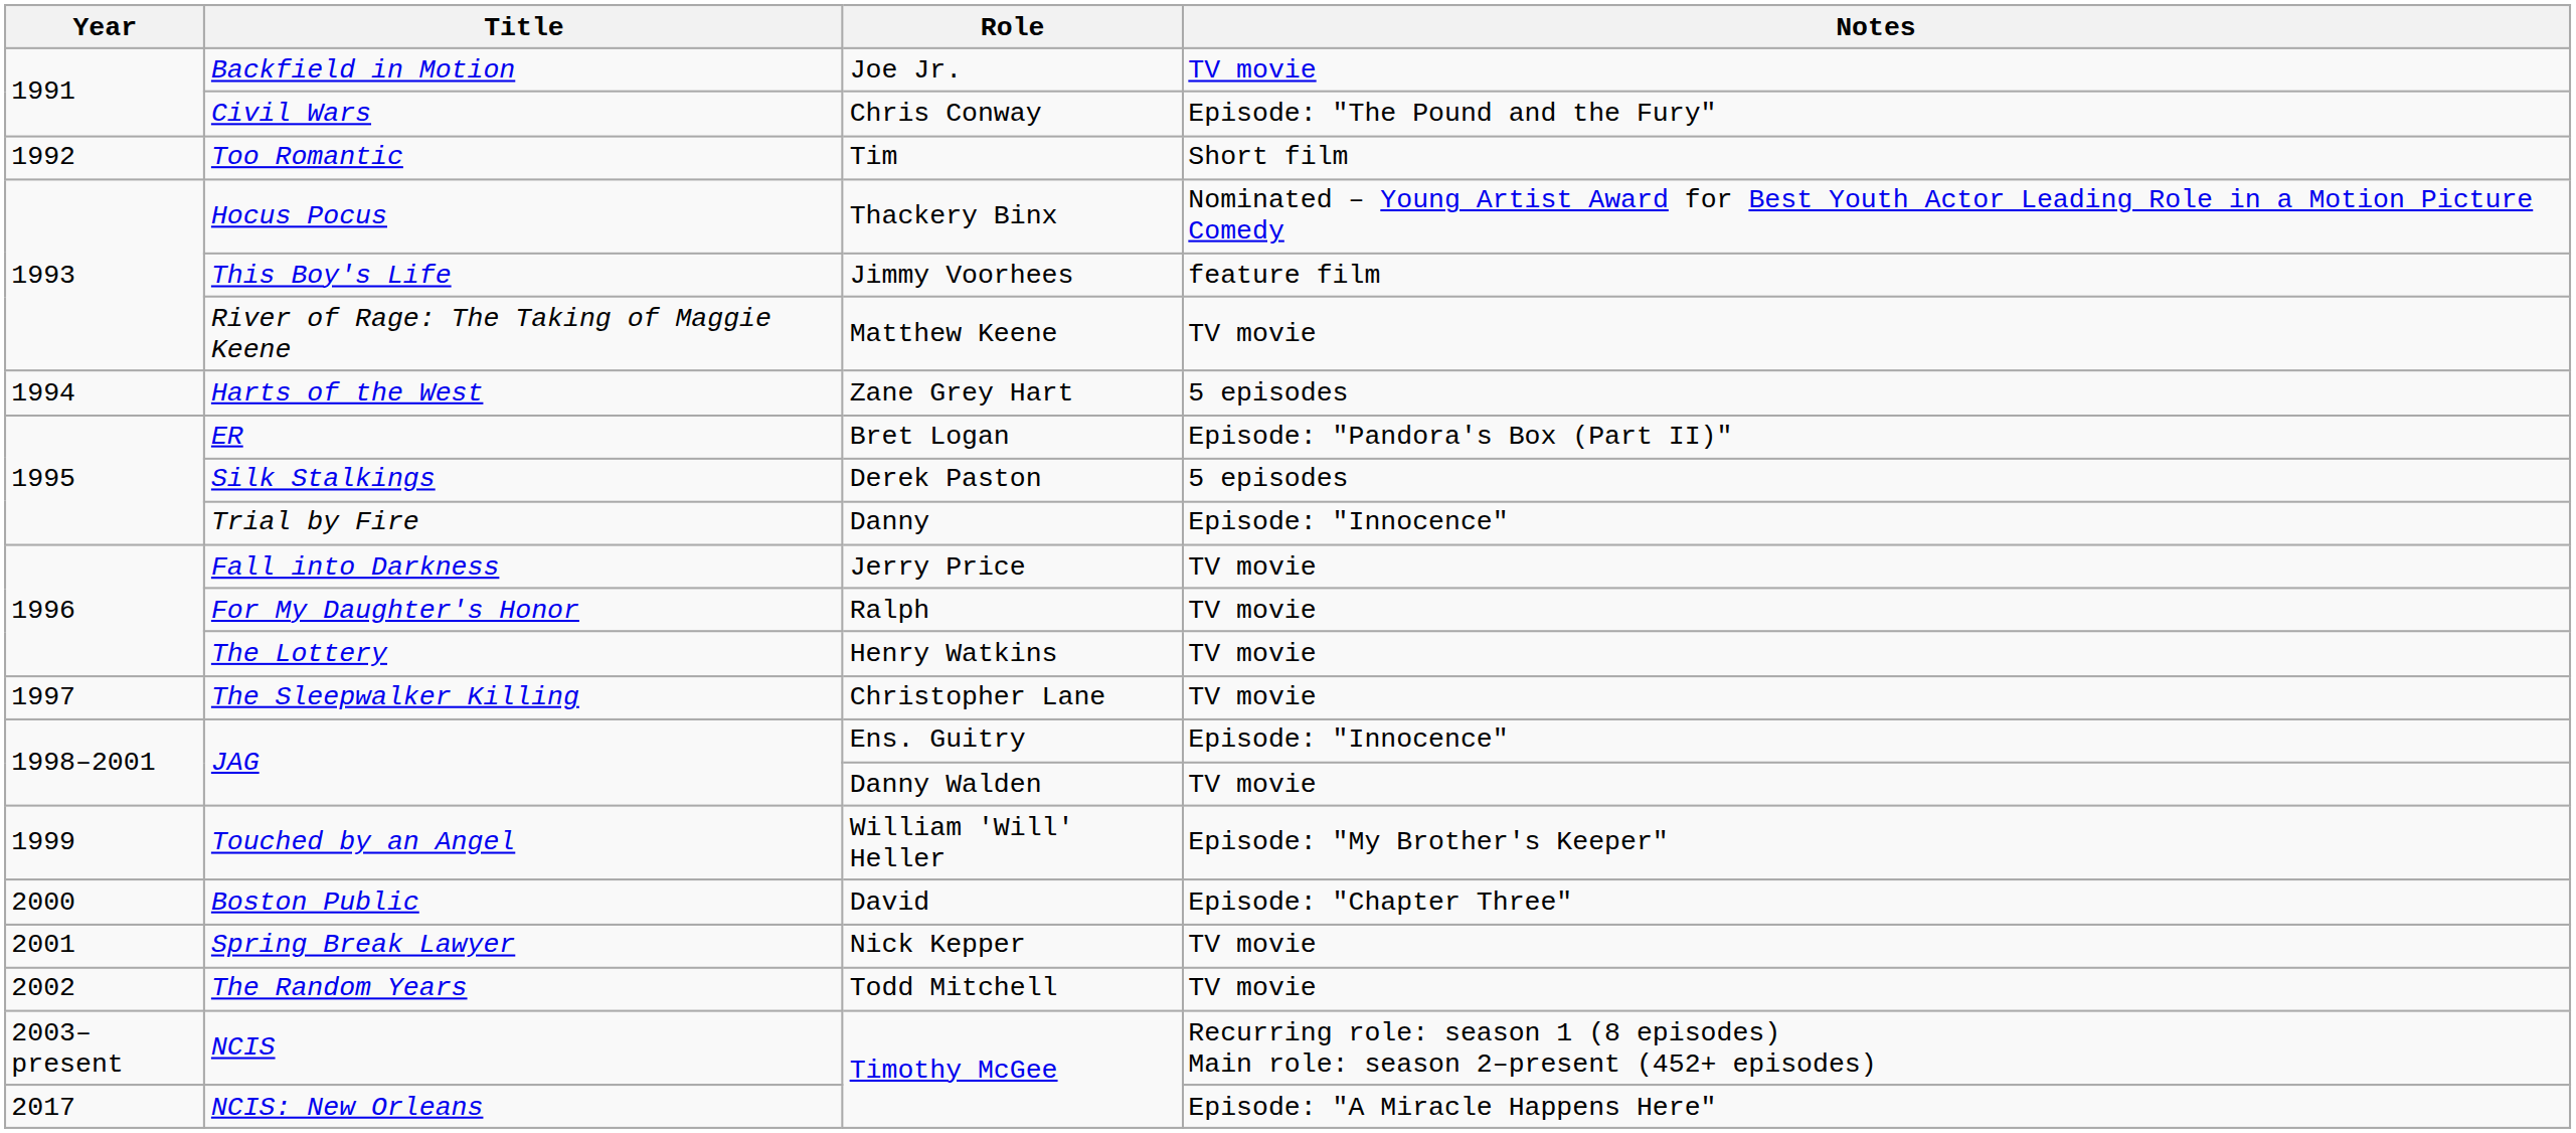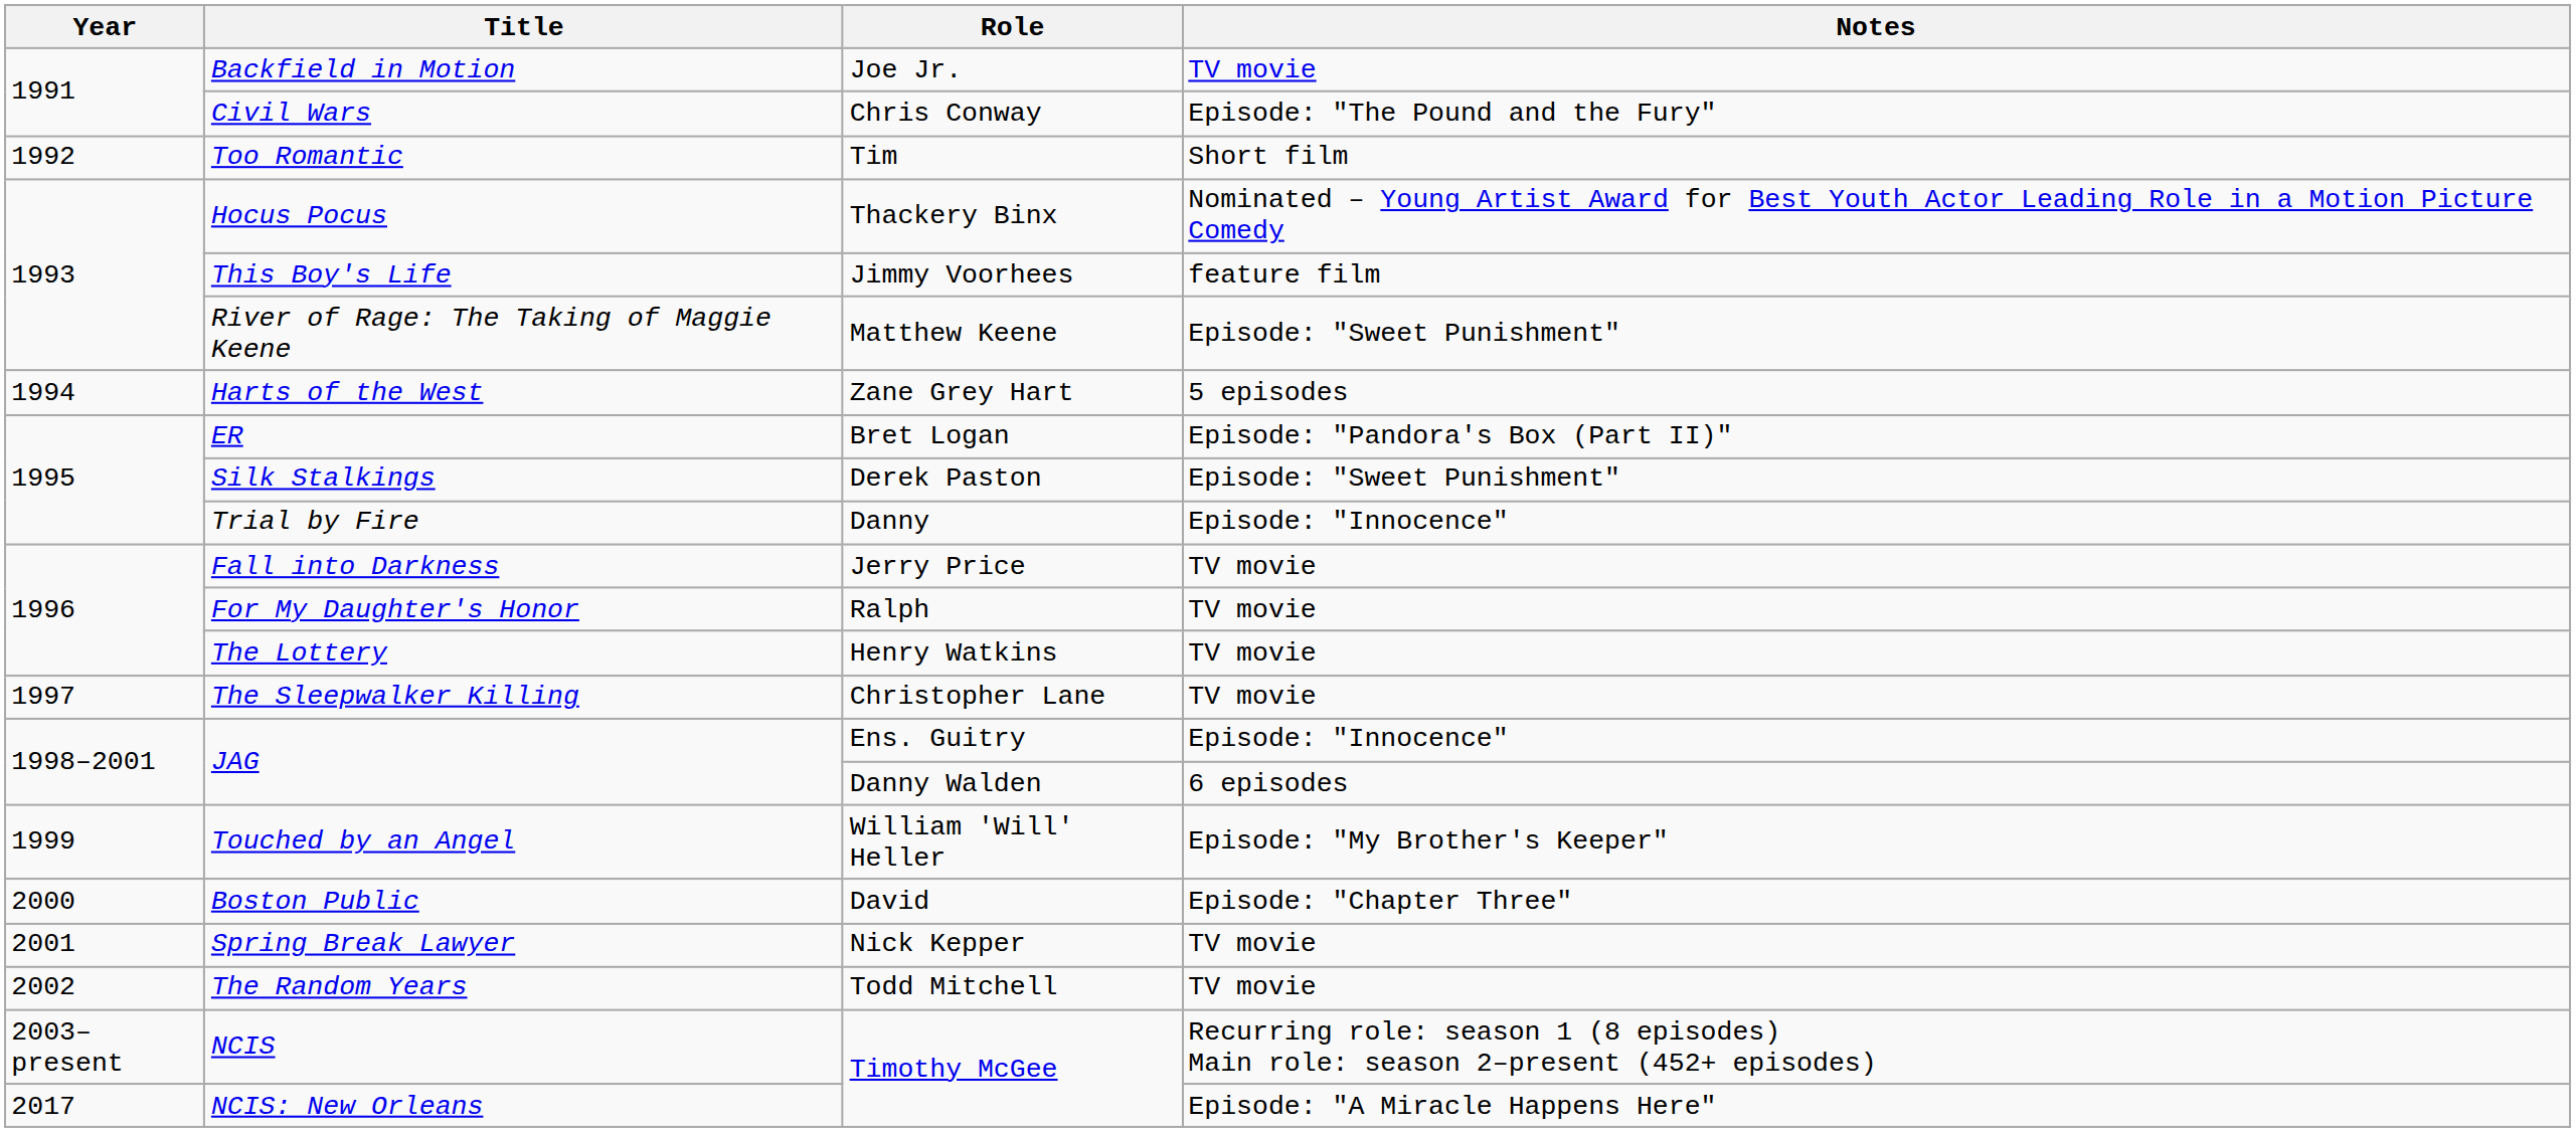 <table class="wikitable sortable plainrowheaders">
 <tr>
 <th scope="col">Year</th>
 <th scope="col">Title</th>
 <th scope="col">Role</th>
 <th scope="col" class="unsortable">Notes</th>
 </tr>
 <tr>
 <td rowspan="2">1991</td>
 <td><em><a href='#'>Backfield in Motion</a></em></td>
 <td>Joe Jr.</td>
 <td><a href='#'>TV movie</a></td>
 </tr>
 <tr>
 <td><em><a href='#'>Civil Wars</a></em></td>
 <td>Chris Conway</td>
 <td>Episode: "The Pound and the Fury"</td>
 </tr>
 <tr>
 <td>1992</td>
 <td><em><a href='#'>Too Romantic</a></em></td>
 <td>Tim</td>
 <td>Short film</td>
 </tr>
 <tr>
 <td rowspan="3">1993</td>
 <td><em><a href='#'>Hocus Pocus</a></em></td>
 <td>Thackery Binx</td>
 <td>Nominated – <a href='#'>Young Artist Award</a> for <a href='#'>Best Youth Actor Leading Role in a Motion Picture Comedy</a></td>
 </tr>
 <tr>
 <td><em><a href='#'>This Boy's Life</a></em></td>
 <td>Jimmy Voorhees</td>
 <td>feature film</td>
 </tr>
 <tr>
 <td><em>River of Rage: The Taking of Maggie Keene</em></td>
 <td>Matthew Keene</td>
-<td>TV movie</td>
+<td>Episode: "Sweet Punishment"</td>
 </tr>
 <tr>
 <td>1994</td>
 <td><em><a href='#'>Harts of the West</a></em></td>
 <td>Zane Grey Hart</td>
 <td>5 episodes</td>
 </tr>
 <tr>
 <td rowspan="3">1995</td>
 <td><em><a href='#'>ER</a></em></td>
 <td>Bret Logan</td>
 <td>Episode: "Pandora's Box (Part II)"</td>
 </tr>
 <tr>
 <td><em><a href='#'>Silk Stalkings</a></em></td>
 <td>Derek Paston</td>
-<td>5 episodes</td>
+<td>Episode: "Sweet Punishment"</td>
 </tr>
 <tr>
 <td><em>Trial by Fire</em></td>
 <td>Danny</td>
 <td>Episode: "Innocence"</td>
 </tr>
 <tr>
 <td rowspan="3">1996</td>
 <td><em><a href='#'>Fall into Darkness</a></em></td>
 <td>Jerry Price</td>
 <td>TV movie</td>
 </tr>
 <tr>
 <td><em><a href='#'>For My Daughter's Honor</a></em></td>
 <td>Ralph</td>
 <td>TV movie</td>
 </tr>
 <tr>
 <td><em><a href='#'>The Lottery</a></em></td>
 <td>Henry Watkins</td>
 <td>TV movie</td>
 </tr>
 <tr>
 <td>1997</td>
 <td><em><a href='#'>The Sleepwalker Killing</a></em></td>
 <td>Christopher Lane</td>
 <td>TV movie</td>
 </tr>
 <tr>
 <td rowspan="2">1998–2001</td>
 <td rowspan="2"><em><a href='#'>JAG</a></em></td>
 <td>Ens. Guitry</td>
 <td>Episode: "Innocence"</td>
 </tr>
 <tr>
 <td>Danny Walden</td>
-<td>TV movie</td>
+<td>6 episodes</td>
 </tr>
 <tr>
 <td>1999</td>
 <td><em><a href='#'>Touched by an Angel</a></em></td>
 <td>William 'Will' Heller</td>
 <td>Episode: "My Brother's Keeper"</td>
 </tr>
 <tr>
 <td>2000</td>
 <td><em><a href='#'>Boston Public</a></em></td>
 <td>David</td>
 <td>Episode: "Chapter Three"</td>
 </tr>
 <tr>
 <td>2001</td>
 <td><em><a href='#'>Spring Break Lawyer</a></em></td>
 <td>Nick Kepper</td>
 <td>TV movie</td>
 </tr>
 <tr>
 <td>2002</td>
 <td><em><a href='#'>The Random Years</a></em></td>
 <td>Todd Mitchell</td>
 <td>TV movie</td>
 </tr>
 <tr>
 <td>2003–present</td>
 <td><em><a href='#'>NCIS</a></em></td>
 <td rowspan=2><a href='#'>Timothy McGee</a></td>
 <td>Recurring role: season 1 (8 episodes) <br> Main role: season 2–present (452+ episodes)</td>
 </tr>
 <tr>
 <td>2017</td>
 <td><em><a href='#'>NCIS: New Orleans</a></em></td>
 <td>Episode: "A Miracle Happens Here"</td>
 </tr>
 </table>
